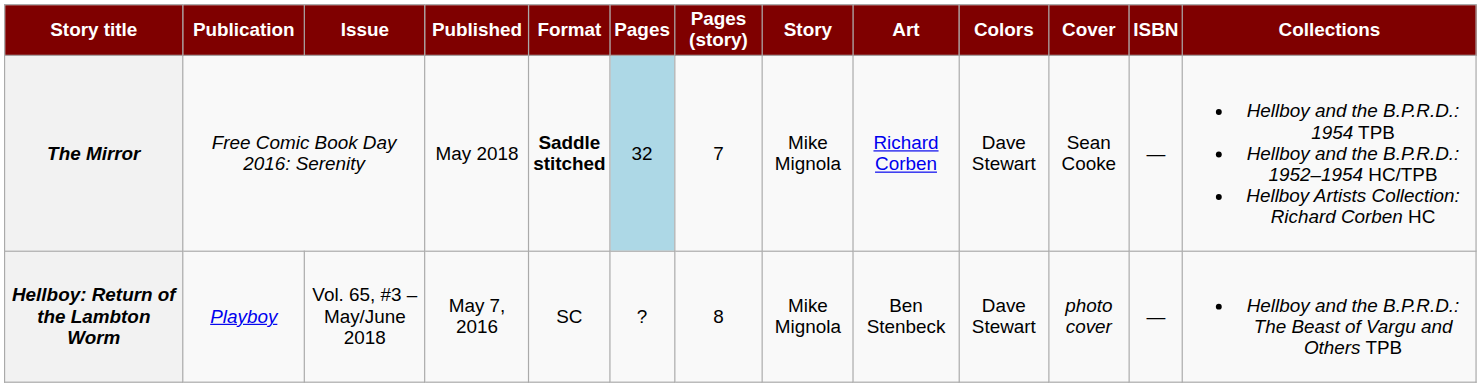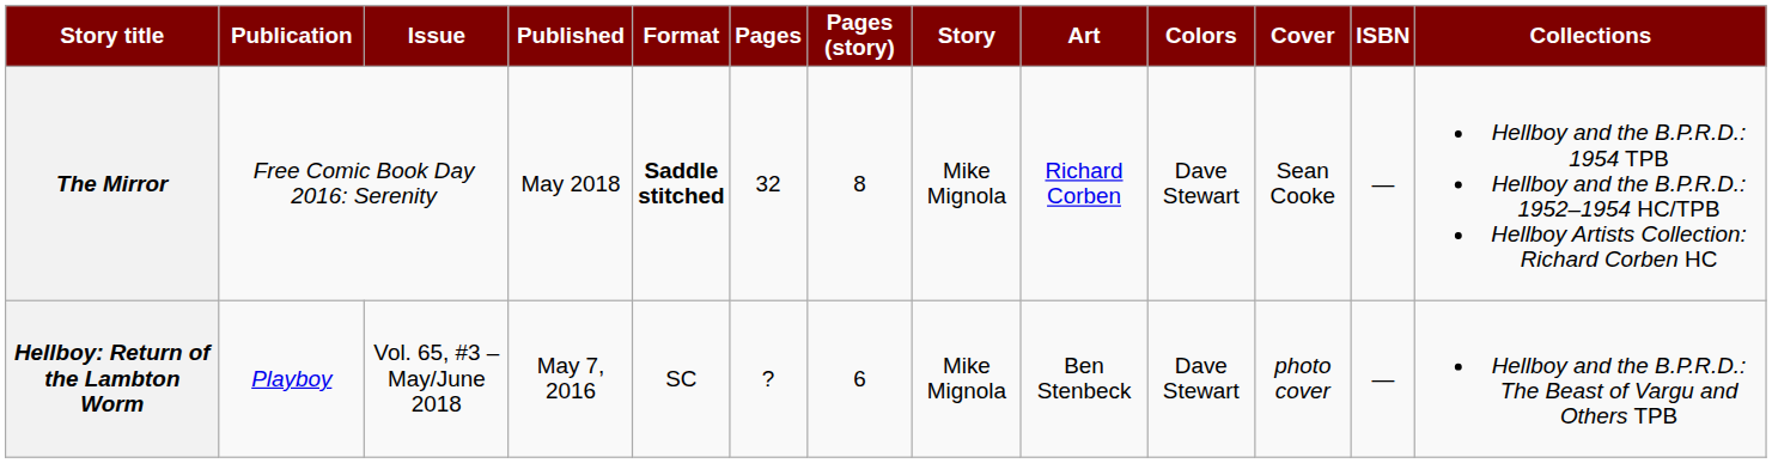 <table class="wikitable" style="text-align: center">
 <tr>
 <th style="background:#7f0000; color:#fff;">Story title</th>
 <th style="background:#7f0000; color:#fff;">Publication</th>
 <th style="background:#7f0000; color:#fff;">Issue</th>
 <th style="background:#7f0000; color:#fff;">Published</th>
 <th style="background:#7f0000; color:#fff;">Format</th>
 <th style="background:#7f0000; color:#fff;">Pages</th>
 <th style="background:#7f0000; color:#fff;">Pages (story)</th>
 <th style="background:#7f0000; color:#fff;">Story</th>
 <th style="background:#7f0000; color:#fff;">Art</th>
 <th style="background:#7f0000; color:#fff;">Colors</th>
 <th style="background:#7f0000; color:#fff;">Cover</th>
 <th style="background:#7f0000; color:#fff;">ISBN</th>
 <th style="background:#7f0000; color:#fff;">Collections</th>
 </tr>
 <tr id="Free_Comic_Book_Day_2016_Serenity">
 <th><em>The Mirror</em></th>
 <td colspan=2><em>Free Comic Book Day 2016: Serenity</em></td>
 <td>May 2018</td>
 <td><strong>Saddle<br>stitched</strong></td>
-<td style="background: lightblue;">32</td>
-<td>7</td>
+<td>32</td>
+<td>8</td>
 <td>Mike Mignola</td>
 <td><a href='#'>Richard Corben</a></td>
 <td>Dave Stewart</td>
 <td>Sean Cooke</td>
 <td>—</td>
 <td><br><ul><li><em>Hellboy and the B.P.R.D.: 1954</em> TPB</li><li><em>Hellboy and the B.P.R.D.: 1952–1954</em> HC/TPB</li><li><em>Hellboy Artists Collection: Richard Corben</em> HC</li></ul></td>
 </tr>
 <tr id="Hellboy_Return_of_the_Lambton_Worm">
 <th><em>Hellboy: Return of the Lambton Worm</em></th>
 <td><em><a href='#'>Playboy</a></em></td>
 <td>Vol. 65, #3 –<br>May/June 2018</td>
 <td>May 7, 2016</td>
 <td>SC</td>
 <td>?</td>
-<td>8</td>
+<td>6</td>
 <td>Mike Mignola</td>
 <td>Ben Stenbeck</td>
 <td>Dave Stewart</td>
 <td><em>photo cover</em></td>
 <td>—</td>
 <td><br><ul><li><em>Hellboy and the B.P.R.D.: The Beast of Vargu and Others</em> TPB</li></ul></td>
 </tr>
 </table>
